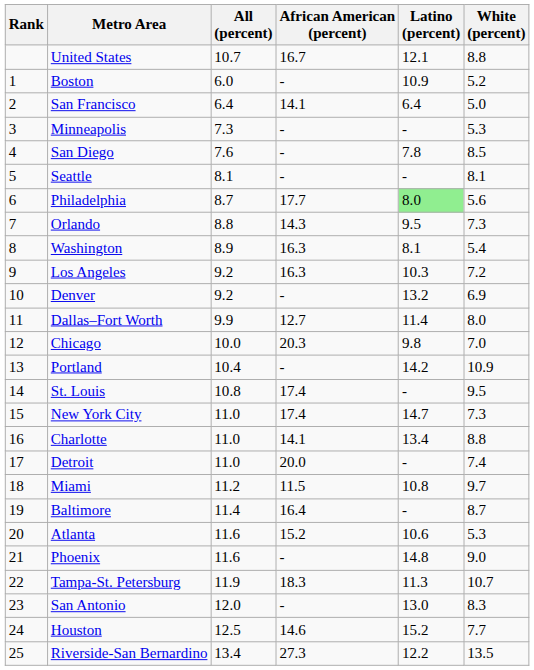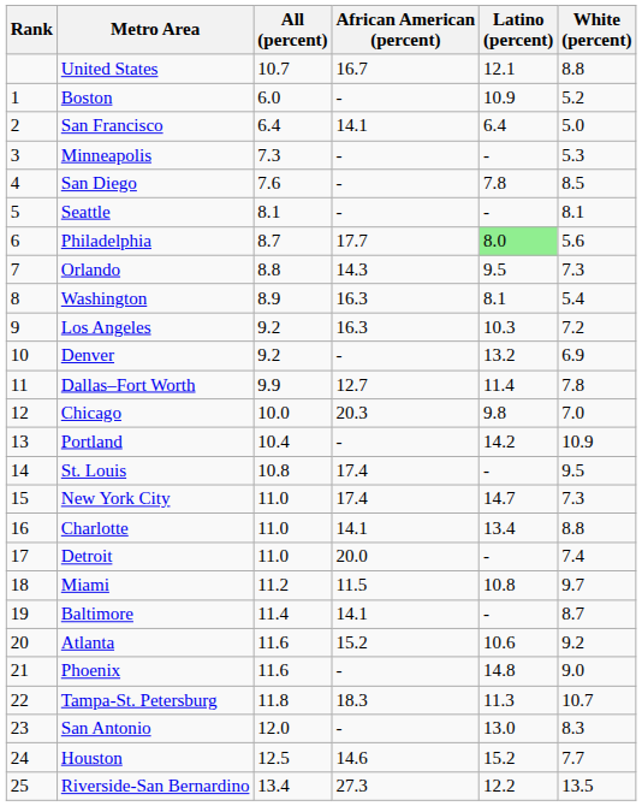 <table class="wikitable sortable" style="margin-left:auto;margin-right:auto">
 <tr>
 <th>Rank</th>
 <th>Metro Area</th>
 <th>All<br>(percent)</th>
 <th>African American <br>(percent)</th>
 <th>Latino <br>(percent)</th>
 <th>White <br>(percent)</th>
 </tr>
 <tr>
 <td></td>
 <td><a href='#'>United States</a></td>
 <td>10.7</td>
 <td>16.7</td>
 <td>12.1</td>
 <td>8.8</td>
 </tr>
 <tr>
 <td>1</td>
 <td><a href='#'>Boston</a></td>
 <td>6.0</td>
 <td>-</td>
 <td>10.9</td>
 <td>5.2</td>
 </tr>
 <tr>
 <td>2</td>
 <td><a href='#'>San Francisco</a></td>
 <td>6.4</td>
 <td>14.1</td>
 <td>6.4</td>
 <td>5.0</td>
 </tr>
 <tr>
 <td>3</td>
 <td><a href='#'>Minneapolis</a></td>
 <td>7.3</td>
 <td>-</td>
 <td>-</td>
 <td>5.3</td>
 </tr>
 <tr>
 <td>4</td>
 <td><a href='#'>San Diego</a></td>
 <td>7.6</td>
 <td>-</td>
 <td>7.8</td>
 <td>8.5</td>
 </tr>
 <tr>
 <td>5</td>
 <td><a href='#'>Seattle</a></td>
 <td>8.1</td>
 <td>-</td>
 <td>-</td>
 <td>8.1</td>
 </tr>
 <tr>
 <td>6</td>
 <td><a href='#'>Philadelphia</a></td>
 <td>8.7</td>
 <td>17.7</td>
 <td style="background: lightgreen;">8.0</td>
 <td>5.6</td>
 </tr>
 <tr>
 <td>7</td>
 <td><a href='#'>Orlando</a></td>
 <td>8.8</td>
 <td>14.3</td>
 <td>9.5</td>
 <td>7.3</td>
 </tr>
 <tr>
 <td>8</td>
 <td><a href='#'>Washington</a></td>
 <td>8.9</td>
 <td>16.3</td>
 <td>8.1</td>
 <td>5.4</td>
 </tr>
 <tr>
 <td>9</td>
 <td><a href='#'>Los Angeles</a></td>
 <td>9.2</td>
 <td>16.3</td>
 <td>10.3</td>
 <td>7.2</td>
 </tr>
 <tr>
 <td>10</td>
 <td><a href='#'>Denver</a></td>
 <td>9.2</td>
 <td>-</td>
 <td>13.2</td>
 <td>6.9</td>
 </tr>
 <tr>
 <td>11</td>
 <td><a href='#'>Dallas–Fort Worth</a></td>
 <td>9.9</td>
 <td>12.7</td>
 <td>11.4</td>
-<td>8.0</td>
+<td>7.8</td>
 </tr>
 <tr>
 <td>12</td>
 <td><a href='#'>Chicago</a></td>
 <td>10.0</td>
 <td>20.3</td>
 <td>9.8</td>
 <td>7.0</td>
 </tr>
 <tr>
 <td>13</td>
 <td><a href='#'>Portland</a></td>
 <td>10.4</td>
 <td>-</td>
 <td>14.2</td>
 <td>10.9</td>
 </tr>
 <tr>
 <td>14</td>
 <td><a href='#'>St. Louis</a></td>
 <td>10.8</td>
 <td>17.4</td>
 <td>-</td>
 <td>9.5</td>
 </tr>
 <tr>
 <td>15</td>
 <td><a href='#'>New York City</a></td>
 <td>11.0</td>
 <td>17.4</td>
 <td>14.7</td>
 <td>7.3</td>
 </tr>
 <tr>
 <td>16</td>
 <td><a href='#'>Charlotte</a></td>
 <td>11.0</td>
 <td>14.1</td>
 <td>13.4</td>
 <td>8.8</td>
 </tr>
 <tr>
 <td>17</td>
 <td><a href='#'>Detroit</a></td>
 <td>11.0</td>
 <td>20.0</td>
 <td>-</td>
 <td>7.4</td>
 </tr>
 <tr>
 <td>18</td>
 <td><a href='#'>Miami</a></td>
 <td>11.2</td>
 <td>11.5</td>
 <td>10.8</td>
 <td>9.7</td>
 </tr>
 <tr>
 <td>19</td>
 <td><a href='#'>Baltimore</a></td>
 <td>11.4</td>
-<td>16.4</td>
+<td>14.1</td>
 <td>-</td>
 <td>8.7</td>
 </tr>
 <tr>
 <td>20</td>
 <td><a href='#'>Atlanta</a></td>
 <td>11.6</td>
 <td>15.2</td>
 <td>10.6</td>
-<td>5.3</td>
+<td>9.2</td>
 </tr>
 <tr>
 <td>21</td>
 <td><a href='#'>Phoenix</a></td>
 <td>11.6</td>
 <td>-</td>
 <td>14.8</td>
 <td>9.0</td>
 </tr>
 <tr>
 <td>22</td>
 <td><a href='#'>Tampa-St. Petersburg</a></td>
-<td>11.9</td>
+<td>11.8</td>
 <td>18.3</td>
 <td>11.3</td>
 <td>10.7</td>
 </tr>
 <tr>
 <td>23</td>
 <td><a href='#'>San Antonio</a></td>
 <td>12.0</td>
 <td>-</td>
 <td>13.0</td>
 <td>8.3</td>
 </tr>
 <tr>
 <td>24</td>
 <td><a href='#'>Houston</a></td>
 <td>12.5</td>
 <td>14.6</td>
 <td>15.2</td>
 <td>7.7</td>
 </tr>
 <tr>
 <td>25</td>
 <td><a href='#'>Riverside-San Bernardino</a></td>
 <td>13.4</td>
 <td>27.3</td>
 <td>12.2</td>
 <td>13.5</td>
 </tr>
 </table>
